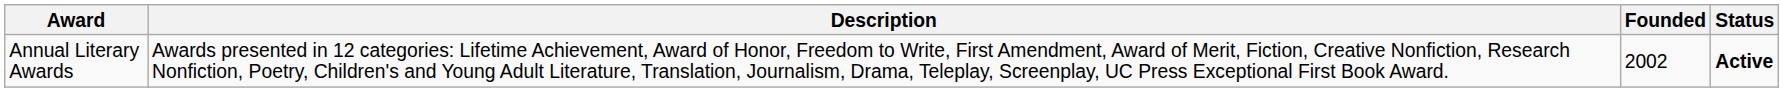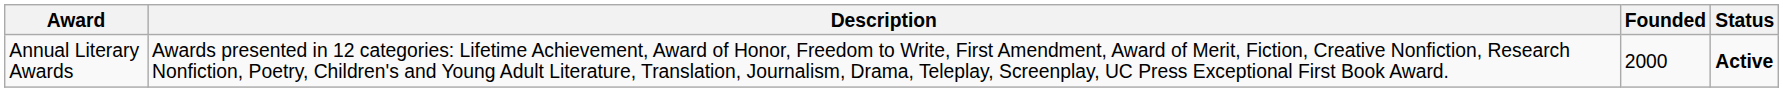 <table class="wikitable sortable" style="font-size: 85%;">
 <tr>
 <th>Award</th>
 <th>Description</th>
 <th>Founded</th>
 <th>Status</th>
 </tr>
 <tr>
 <td>Annual Literary Awards</td>
 <td>Awards presented in 12 categories: Lifetime Achievement, Award of Honor, Freedom to Write, First Amendment, Award of Merit, Fiction, Creative Nonfiction, Research Nonfiction, Poetry, Children's and Young Adult Literature, Translation, Journalism, Drama, Teleplay, Screenplay, UC Press Exceptional First Book Award.</td>
-<td>2002</td>
+<td>2000</td>
 <td><strong>Active</strong></td>
 </tr>
 </table>
